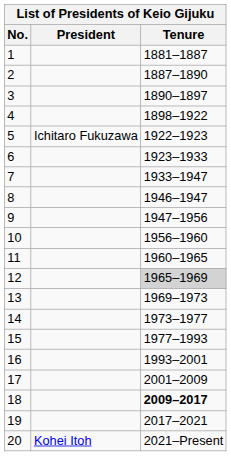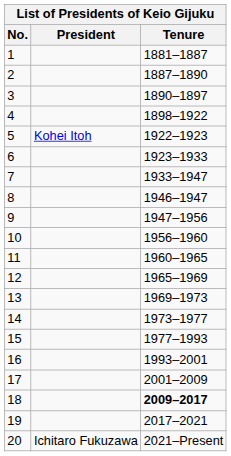 <table class="wikitable mw-collapsible">
 <tr>
 <th colspan="3">List of Presidents of Keio Gijuku</th>
 </tr>
 <tr>
 <th>No.</th>
 <th>President</th>
 <th>Tenure</th>
 </tr>
 <tr>
 <td>1</td>
 <td></td>
 <td>1881–1887</td>
 </tr>
 <tr>
 <td>2</td>
 <td></td>
 <td>1887–1890</td>
 </tr>
 <tr>
 <td>3</td>
 <td></td>
 <td>1890–1897</td>
 </tr>
 <tr>
 <td>4</td>
 <td></td>
 <td>1898–1922</td>
 </tr>
 <tr>
 <td>5</td>
-<td>Ichitaro Fukuzawa</td>
+<td><a href='#'>Kohei Itoh</a></td>
 <td>1922–1923</td>
 </tr>
 <tr>
 <td>6</td>
 <td></td>
 <td>1923–1933</td>
 </tr>
 <tr>
 <td>7</td>
 <td></td>
 <td>1933–1947</td>
 </tr>
 <tr>
 <td>8</td>
 <td></td>
 <td>1946–1947</td>
 </tr>
 <tr>
 <td>9</td>
 <td></td>
 <td>1947–1956</td>
 </tr>
 <tr>
 <td>10</td>
 <td></td>
 <td>1956–1960</td>
 </tr>
 <tr>
 <td>11</td>
 <td></td>
 <td>1960–1965</td>
 </tr>
 <tr>
 <td>12</td>
 <td></td>
-<td style="background: lightgrey;">1965–1969</td>
+<td>1965–1969</td>
 </tr>
 <tr>
 <td>13</td>
 <td></td>
 <td>1969–1973</td>
 </tr>
 <tr>
 <td>14</td>
 <td></td>
 <td>1973–1977</td>
 </tr>
 <tr>
 <td>15</td>
 <td></td>
 <td>1977–1993</td>
 </tr>
 <tr>
 <td>16</td>
 <td></td>
 <td>1993–2001</td>
 </tr>
 <tr>
 <td>17</td>
 <td></td>
 <td>2001–2009</td>
 </tr>
 <tr>
 <td>18</td>
 <td></td>
 <td><strong>2009–2017</strong></td>
 </tr>
 <tr>
 <td>19</td>
 <td></td>
 <td>2017–2021</td>
 </tr>
 <tr>
 <td>20</td>
-<td><a href='#'>Kohei Itoh</a></td>
+<td>Ichitaro Fukuzawa</td>
 <td>2021–Present</td>
 </tr>
 </table>
